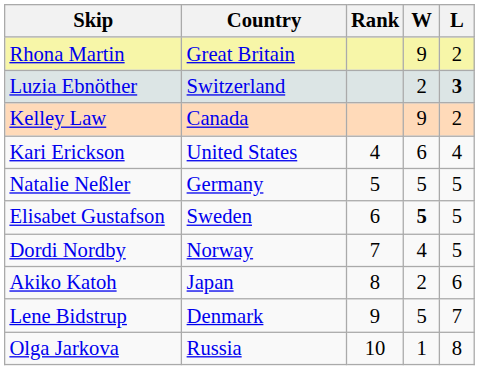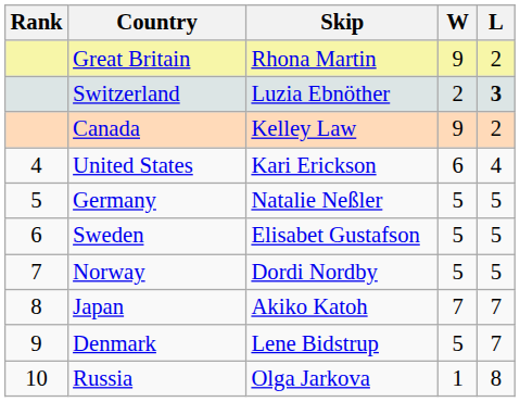 <table class="wikitable" style="text-align:center;">
 <tr>
+<th width="20">Rank</th>
+<th width="120">Country</th>
 <th width="130">Skip</th>
-<th width="120">Country</th>
-<th width="20">Rank</th>
 <th width="20">W</th>
 <th width="20">L</th>
 </tr>
 <tr style="background:#F7F6A8;">
+<td></td>
+<td align=left> <a href='#'>Great Britain</a></td>
 <td align=left><a href='#'>Rhona Martin</a></td>
-<td align=left> <a href='#'>Great Britain</a></td>
-<td></td>
 <td>9</td>
 <td>2</td>
 </tr>
 <tr style="background:#DCE5E5;">
+<td></td>
+<td align=left> <a href='#'>Switzerland</a></td>
 <td align=left><a href='#'>Luzia Ebnöther</a></td>
-<td align=left> <a href='#'>Switzerland</a></td>
-<td></td>
 <td>2</td>
 <td><strong>3</strong></td>
 </tr>
 <tr style="background:#FFDAB9;">
+<td></td>
+<td align=left> <a href='#'>Canada</a></td>
 <td align=left><a href='#'>Kelley Law</a></td>
-<td align=left> <a href='#'>Canada</a></td>
-<td></td>
 <td>9</td>
 <td>2</td>
 </tr>
 <tr>
+<td>4</td>
+<td align=left> <a href='#'>United States</a></td>
 <td align=left><a href='#'>Kari Erickson</a></td>
-<td align=left> <a href='#'>United States</a></td>
-<td>4</td>
 <td>6</td>
 <td>4</td>
 </tr>
 <tr>
+<td>5</td>
+<td align=left> <a href='#'>Germany</a></td>
 <td align=left><a href='#'>Natalie Neßler</a></td>
-<td align=left> <a href='#'>Germany</a></td>
-<td>5</td>
 <td>5</td>
 <td>5</td>
 </tr>
 <tr>
+<td>6</td>
+<td align=left> <a href='#'>Sweden</a></td>
 <td align=left><a href='#'>Elisabet Gustafson</a></td>
-<td align=left> <a href='#'>Sweden</a></td>
-<td>6</td>
-<td><strong>5</strong></td>
+<td>5</td>
 <td>5</td>
 </tr>
 <tr>
+<td>7</td>
+<td align=left> <a href='#'>Norway</a></td>
 <td align=left><a href='#'>Dordi Nordby</a></td>
-<td align=left> <a href='#'>Norway</a></td>
-<td>7</td>
-<td>4</td>
+<td>5</td>
 <td>5</td>
 </tr>
 <tr>
+<td>8</td>
+<td align=left> <a href='#'>Japan</a></td>
 <td align=left><a href='#'>Akiko Katoh</a></td>
-<td align=left> <a href='#'>Japan</a></td>
-<td>8</td>
-<td>2</td>
-<td>6</td>
+<td>7</td>
+<td>7</td>
 </tr>
 <tr>
+<td>9</td>
+<td align=left> <a href='#'>Denmark</a></td>
 <td align=left><a href='#'>Lene Bidstrup</a></td>
-<td align=left> <a href='#'>Denmark</a></td>
-<td>9</td>
 <td>5</td>
 <td>7</td>
 </tr>
 <tr>
+<td>10</td>
+<td align=left> <a href='#'>Russia</a></td>
 <td align=left><a href='#'>Olga Jarkova</a></td>
-<td align=left> <a href='#'>Russia</a></td>
-<td>10</td>
 <td>1</td>
 <td>8</td>
 </tr>
 </table>
